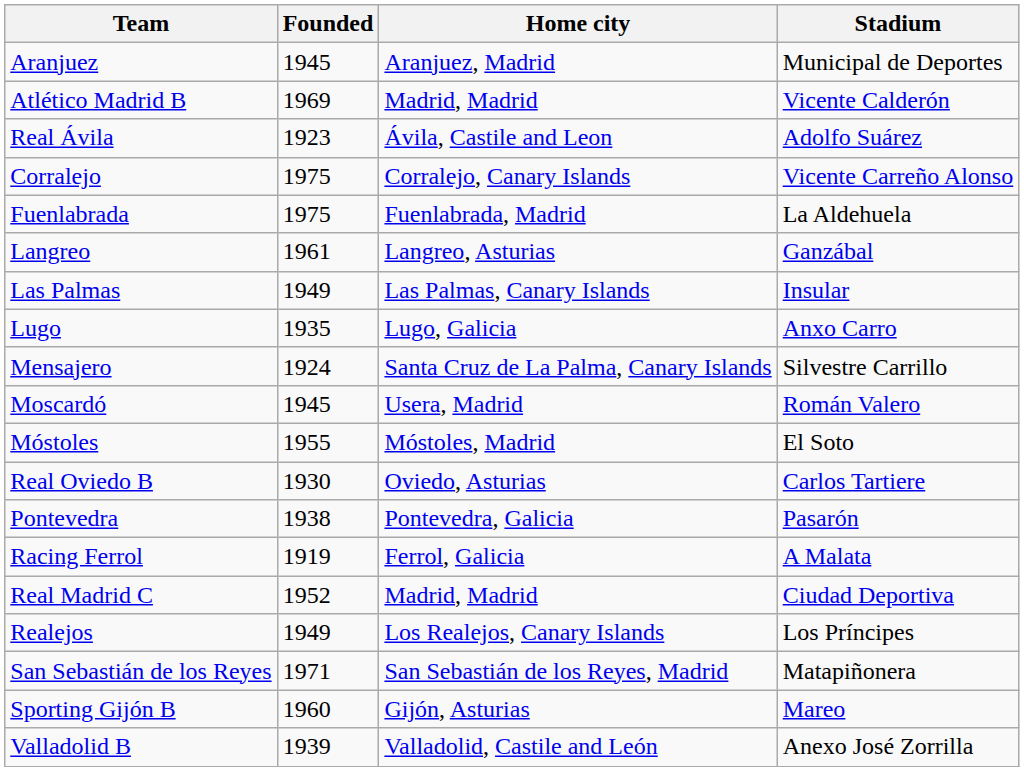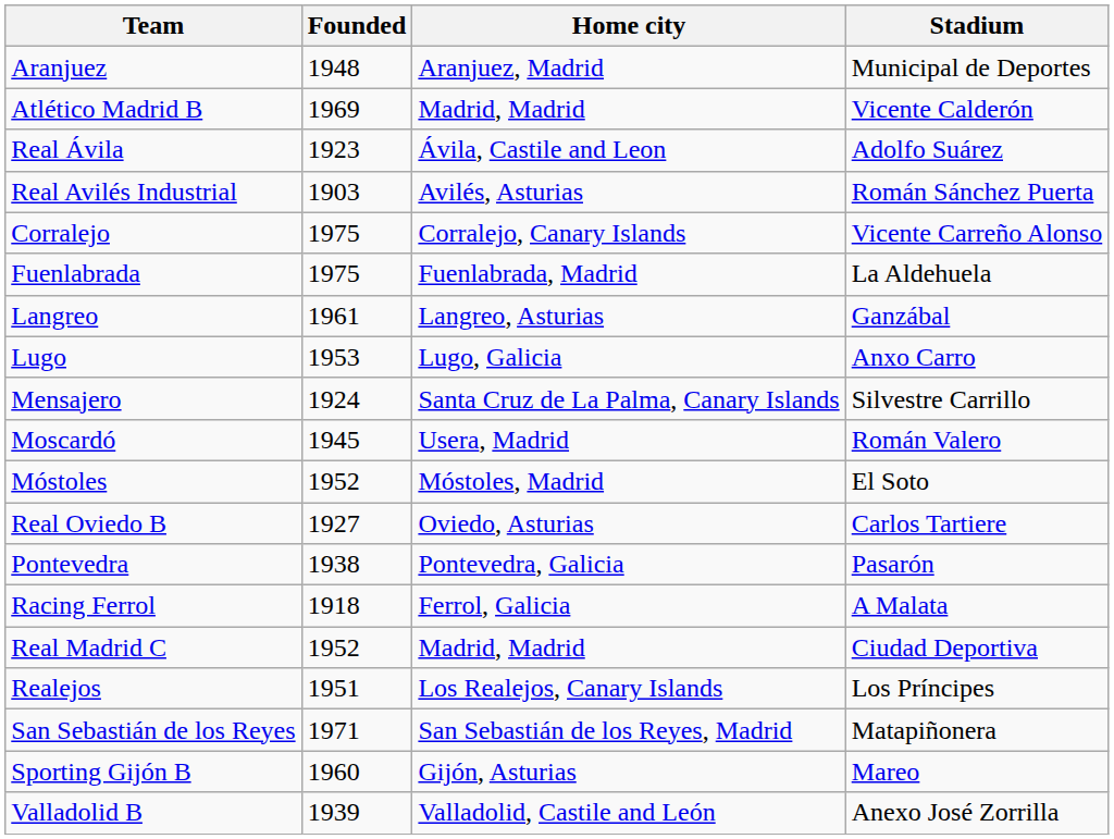 <table class="wikitable sortable">
 <tr>
 <th>Team</th>
 <th>Founded</th>
 <th>Home city</th>
 <th>Stadium</th>
 </tr>
 <tr>
 <td><a href='#'>Aranjuez</a></td>
-<td>1945</td>
+<td>1948</td>
 <td><a href='#'>Aranjuez</a>, <a href='#'>Madrid</a></td>
 <td>Municipal de Deportes</td>
 </tr>
 <tr>
 <td><a href='#'>Atlético Madrid B</a></td>
 <td>1969</td>
 <td><a href='#'>Madrid</a>, <a href='#'>Madrid</a></td>
 <td><a href='#'>Vicente Calderón</a></td>
 </tr>
 <tr>
 <td><a href='#'>Real Ávila</a></td>
 <td>1923</td>
 <td><a href='#'>Ávila</a>, <a href='#'>Castile and Leon</a></td>
 <td><a href='#'>Adolfo Suárez</a></td>
+</tr>
+<tr>
+<td><a href='#'>Real Avilés Industrial</a></td>
+<td>1903</td>
+<td><a href='#'>Avilés</a>, <a href='#'>Asturias</a></td>
+<td><a href='#'>Román Sánchez Puerta</a></td>
 </tr>
 <tr>
 <td><a href='#'>Corralejo</a></td>
 <td>1975</td>
 <td><a href='#'>Corralejo</a>, <a href='#'>Canary Islands</a></td>
 <td><a href='#'>Vicente Carreño Alonso</a></td>
 </tr>
 <tr>
 <td><a href='#'>Fuenlabrada</a></td>
 <td>1975</td>
 <td><a href='#'>Fuenlabrada</a>, <a href='#'>Madrid</a></td>
 <td>La Aldehuela</td>
 </tr>
 <tr>
 <td><a href='#'>Langreo</a></td>
 <td>1961</td>
 <td><a href='#'>Langreo</a>, <a href='#'>Asturias</a></td>
 <td><a href='#'>Ganzábal</a></td>
 </tr>
 <tr>
-<td><a href='#'>Las Palmas</a></td>
-<td>1949</td>
-<td><a href='#'>Las Palmas</a>, <a href='#'>Canary Islands</a></td>
-<td><a href='#'>Insular</a></td>
-</tr>
-<tr>
 <td><a href='#'>Lugo</a></td>
-<td>1935</td>
+<td>1953</td>
 <td><a href='#'>Lugo</a>, <a href='#'>Galicia</a></td>
 <td><a href='#'>Anxo Carro</a></td>
 </tr>
 <tr>
 <td><a href='#'>Mensajero</a></td>
 <td>1924</td>
 <td><a href='#'>Santa Cruz de La Palma</a>, <a href='#'>Canary Islands</a></td>
 <td>Silvestre Carrillo</td>
 </tr>
 <tr>
 <td><a href='#'>Moscardó</a></td>
 <td>1945</td>
 <td><a href='#'>Usera</a>, <a href='#'>Madrid</a></td>
 <td><a href='#'>Román Valero</a></td>
 </tr>
 <tr>
 <td><a href='#'>Móstoles</a></td>
-<td>1955</td>
+<td>1952</td>
 <td><a href='#'>Móstoles</a>, <a href='#'>Madrid</a></td>
 <td>El Soto</td>
 </tr>
 <tr>
 <td><a href='#'>Real Oviedo B</a></td>
-<td>1930</td>
+<td>1927</td>
 <td><a href='#'>Oviedo</a>, <a href='#'>Asturias</a></td>
 <td><a href='#'>Carlos Tartiere</a></td>
 </tr>
 <tr>
 <td><a href='#'>Pontevedra</a></td>
 <td>1938</td>
 <td><a href='#'>Pontevedra</a>, <a href='#'>Galicia</a></td>
 <td><a href='#'>Pasarón</a></td>
 </tr>
 <tr>
 <td><a href='#'>Racing Ferrol</a></td>
-<td>1919</td>
+<td>1918</td>
 <td><a href='#'>Ferrol</a>, <a href='#'>Galicia</a></td>
 <td><a href='#'>A Malata</a></td>
 </tr>
 <tr>
 <td><a href='#'>Real Madrid C</a></td>
 <td>1952</td>
 <td><a href='#'>Madrid</a>, <a href='#'>Madrid</a></td>
 <td><a href='#'>Ciudad Deportiva</a></td>
 </tr>
 <tr>
 <td><a href='#'>Realejos</a></td>
-<td>1949</td>
+<td>1951</td>
 <td><a href='#'>Los Realejos</a>, <a href='#'>Canary Islands</a></td>
 <td>Los Príncipes</td>
 </tr>
 <tr>
 <td><a href='#'>San Sebastián de los Reyes</a></td>
 <td>1971</td>
 <td><a href='#'>San Sebastián de los Reyes</a>, <a href='#'>Madrid</a></td>
 <td>Matapiñonera</td>
 </tr>
 <tr>
 <td><a href='#'>Sporting Gijón B</a></td>
 <td>1960</td>
 <td><a href='#'>Gijón</a>, <a href='#'>Asturias</a></td>
 <td><a href='#'>Mareo</a></td>
 </tr>
 <tr>
 <td><a href='#'>Valladolid B</a></td>
 <td>1939</td>
 <td><a href='#'>Valladolid</a>, <a href='#'>Castile and León</a></td>
 <td>Anexo José Zorrilla</td>
 </tr>
 </table>
